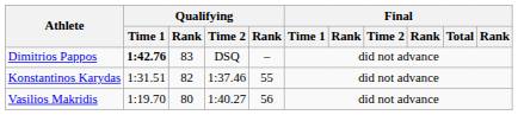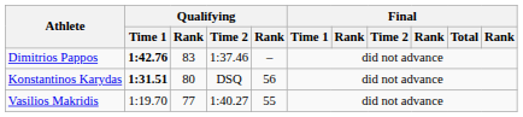 <table class="wikitable" style="font-size:90%">
 <tr>
 <th rowspan="2">Athlete</th>
 <th colspan="4">Qualifying</th>
 <th colspan="6">Final</th>
 </tr>
 <tr>
 <th>Time 1</th>
 <th>Rank</th>
 <th>Time 2</th>
 <th>Rank</th>
 <th>Time 1</th>
 <th>Rank</th>
 <th>Time 2</th>
 <th>Rank</th>
 <th>Total</th>
 <th>Rank</th>
 </tr>
 <tr>
 <td><a href='#'>Dimitrios Pappos</a></td>
 <td align="center"><strong>1:42.76</strong></td>
 <td align="center">83</td>
-<td align="center">DSQ</td>
+<td align="center">1:37.46</td>
 <td align="center">–</td>
 <td align="center" colspan="6">did not advance</td>
 </tr>
 <tr>
 <td><a href='#'>Konstantinos Karydas</a></td>
-<td align="center">1:31.51</td>
-<td align="center">82</td>
-<td align="center">1:37.46</td>
-<td align="center">55</td>
+<td align="center"><strong>1:31.51</strong></td>
+<td align="center">80</td>
+<td align="center">DSQ</td>
+<td align="center">56</td>
 <td align="center" colspan="6">did not advance</td>
 </tr>
 <tr>
 <td><a href='#'>Vasilios Makridis</a></td>
 <td align="center">1:19.70</td>
-<td align="center">80</td>
+<td align="center">77</td>
 <td align="center">1:40.27</td>
-<td align="center">56</td>
+<td align="center">55</td>
 <td align="center" colspan="6">did not advance</td>
 </tr>
 </table>
